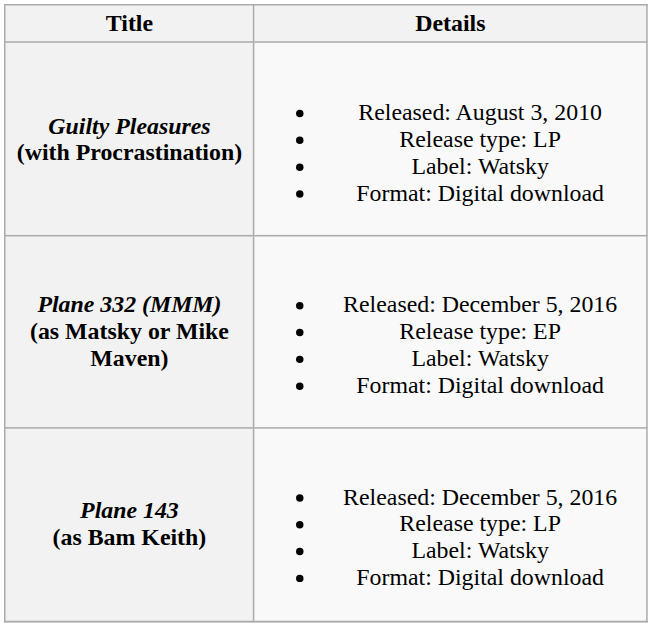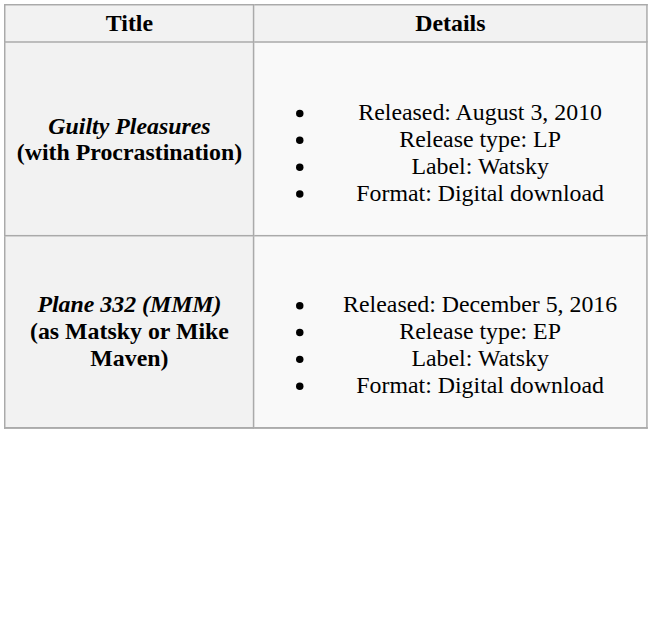 <table class="wikitable plainrowheaders" style="text-align:center;">
 <tr>
 <th scope="col" style="width:10em;">Title</th>
 <th scope="col" style="width:16em;">Details</th>
 </tr>
 <tr>
 <th scope="row"><em>Guilty Pleasures</em><br><span>(with Procrastination)</span></th>
 <td><br><ul><li>Released: August 3, 2010</li><li>Release type: LP</li><li>Label: Watsky</li><li>Format: Digital download</li></ul></td>
 </tr>
 <tr>
 <th scope="row"><em>Plane 332 (MMM)</em><br><span>(as Matsky or Mike Maven)</span></th>
 <td><br><ul><li>Released: December 5, 2016</li><li>Release type: EP</li><li>Label: Watsky</li><li>Format: Digital download</li></ul></td>
 </tr>
 <tr>
-<th scope="row"><em>Plane 143</em><br><span>(as Bam Keith)</span></th>
-<td><br><ul><li>Released: December 5, 2016</li><li>Release type: LP</li><li>Label: Watsky</li><li>Format: Digital download</li></ul></td>
-</tr>
-<tr>
 </tr>
 </table>
